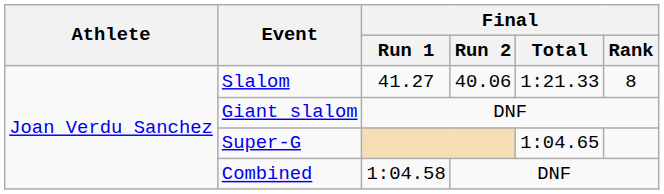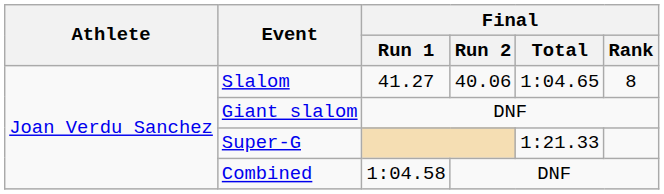 <table class="wikitable">
 <tr>
 <th rowspan="2">Athlete</th>
 <th rowspan="2">Event</th>
 <th colspan="4">Final</th>
 </tr>
 <tr>
 <th>Run 1</th>
 <th>Run 2</th>
 <th>Total</th>
 <th>Rank</th>
 </tr>
 <tr>
 <td rowspan=4><a href='#'>Joan Verdu Sanchez</a></td>
 <td><a href='#'>Slalom</a></td>
 <td align="center">41.27</td>
 <td align="center">40.06</td>
-<td align="center">1:21.33</td>
+<td align="center">1:04.65</td>
 <td align="center">8</td>
 </tr>
 <tr>
 <td><a href='#'>Giant slalom</a></td>
 <td align="center" colspan=4>DNF</td>
 </tr>
 <tr>
 <td><a href='#'>Super-G</a></td>
 <td colspan=2 bgcolor="wheat"></td>
-<td align="center">1:04.65</td>
+<td align="center">1:21.33</td>
 <td align="center"></td>
 </tr>
 <tr>
 <td><a href='#'>Combined</a></td>
 <td align="center">1:04.58</td>
 <td align="center" colspan=3>DNF</td>
 </tr>
 </table>
